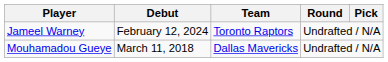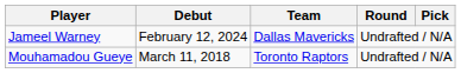 <table class="wikitable">
 <tr>
 <th>Player</th>
 <th>Debut</th>
 <th>Team</th>
 <th>Round</th>
 <th>Pick</th>
 </tr>
 <tr>
 <td><a href='#'>Jameel Warney</a></td>
 <td>February 12, 2024</td>
-<td><a href='#'>Toronto Raptors</a></td>
+<td><a href='#'>Dallas Mavericks</a></td>
 <td colspan="2">Undrafted / N/A</td>
 </tr>
 <tr>
 <td><a href='#'>Mouhamadou Gueye</a></td>
 <td>March 11, 2018</td>
-<td><a href='#'>Dallas Mavericks</a></td>
+<td><a href='#'>Toronto Raptors</a></td>
 <td colspan="2">Undrafted / N/A</td>
 </tr>
 </table>
